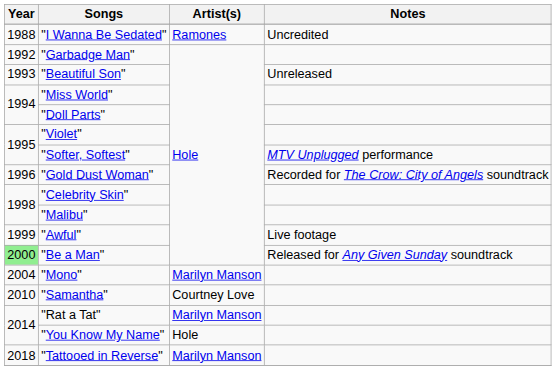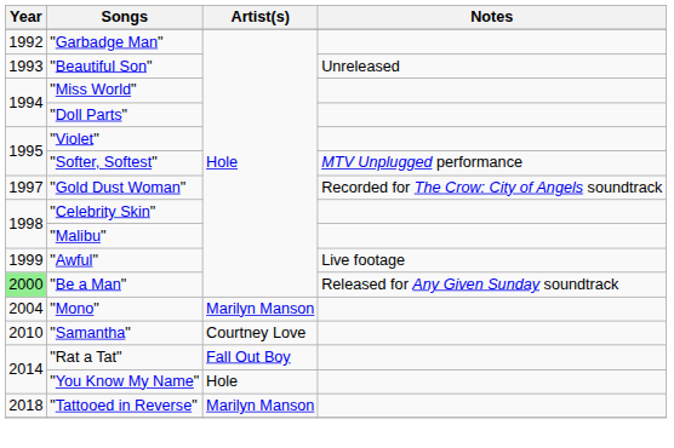 <table class="wikitable sortable">
 <tr>
 <th>Year</th>
 <th>Songs</th>
 <th>Artist(s)</th>
 <th>Notes</th>
 </tr>
 <tr>
-</tr>
-<tr>
-<td>1988</td>
-<td>"<a href='#'>I Wanna Be Sedated</a>"</td>
-<td><a href='#'>Ramones</a></td>
-<td>Uncredited</td>
 </tr>
 <tr>
 <td>1992</td>
 <td>"<a href='#'>Garbadge Man</a>"</td>
 <td rowspan="11"><a href='#'>Hole</a></td>
 <td></td>
 </tr>
 <tr>
 <td>1993</td>
 <td>"<a href='#'>Beautiful Son</a>"</td>
 <td>Unreleased</td>
 </tr>
 <tr>
 <td rowspan="2">1994</td>
 <td>"<a href='#'>Miss World</a>"</td>
 <td></td>
 </tr>
 <tr>
 <td>"<a href='#'>Doll Parts</a>"</td>
 <td></td>
 </tr>
 <tr>
 <td rowspan="2">1995</td>
 <td>"<a href='#'>Violet</a>"</td>
 <td></td>
 </tr>
 <tr>
 <td>"<a href='#'>Softer, Softest</a>"</td>
 <td><em><a href='#'>MTV Unplugged</a></em> performance</td>
 </tr>
 <tr>
-<td>1996</td>
+<td>1997</td>
 <td>"<a href='#'>Gold Dust Woman</a>"</td>
 <td>Recorded for <em><a href='#'>The Crow: City of Angels</a></em> soundtrack</td>
 </tr>
 <tr>
 <td rowspan="2">1998</td>
 <td>"<a href='#'>Celebrity Skin</a>"</td>
 <td></td>
 </tr>
 <tr>
 <td>"<a href='#'>Malibu</a>"</td>
 <td></td>
 </tr>
 <tr>
 <td>1999</td>
 <td>"<a href='#'>Awful</a>"</td>
 <td>Live footage</td>
 </tr>
 <tr>
 <td style="background: lightgreen;">2000</td>
 <td>"<a href='#'>Be a Man</a>"</td>
 <td>Released for <em><a href='#'>Any Given Sunday</a></em> soundtrack</td>
 </tr>
 <tr>
 <td>2004</td>
 <td>"<a href='#'>Mono</a>"</td>
 <td><a href='#'>Marilyn Manson</a></td>
 <td></td>
 </tr>
 <tr>
 <td>2010</td>
 <td>"<a href='#'>Samantha</a>"</td>
 <td>Courtney Love</td>
 <td></td>
 </tr>
 <tr>
 <td rowspan="2">2014</td>
 <td>"Rat a Tat"</td>
-<td><a href='#'>Marilyn Manson</a></td>
+<td><a href='#'>Fall Out Boy</a></td>
 <td></td>
 </tr>
 <tr>
 <td>"<a href='#'>You Know My Name</a>"</td>
 <td>Hole</td>
 <td></td>
 </tr>
 <tr>
 <td>2018</td>
 <td>"<a href='#'>Tattooed in Reverse</a>"</td>
 <td><a href='#'>Marilyn Manson</a></td>
 <td></td>
 </tr>
 <tr>
 </tr>
 </table>
